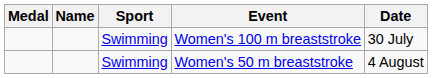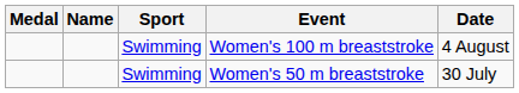 <table class="wikitable sortable" style="font-size:90%">
 <tr>
 <th>Medal</th>
 <th>Name</th>
 <th>Sport</th>
 <th>Event</th>
 <th>Date</th>
 </tr>
 <tr>
 <td></td>
 <td></td>
 <td><a href='#'>Swimming</a></td>
 <td><a href='#'>Women's 100 m breaststroke</a></td>
-<td>30 July</td>
+<td>4 August</td>
 </tr>
 <tr>
 <td></td>
 <td></td>
 <td><a href='#'>Swimming</a></td>
 <td><a href='#'>Women's 50 m breaststroke</a></td>
-<td>4 August</td>
+<td>30 July</td>
 </tr>
 </table>
